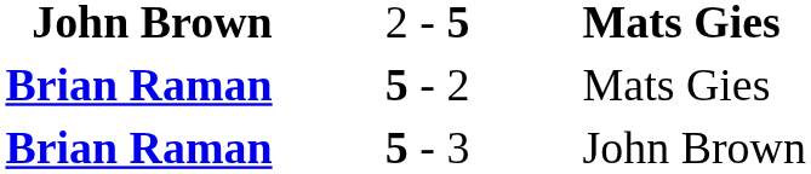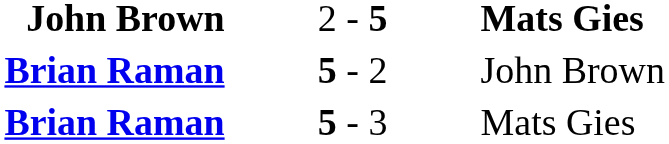 <table style="text-align:center">
 <tr>
 <th width=223></th>
 <th width=100></th>
 <th width=223></th>
 </tr>
 <tr>
 <td align=right><strong>John Brown </strong></td>
 <td>2 - <strong>5</strong></td>
 <td align=left> <strong>Mats Gies</strong></td>
 </tr>
 <tr>
 <td align=right><strong><a href='#'>Brian Raman</a></strong> </td>
 <td><strong>5</strong> - 2</td>
-<td align=left> Mats Gies</td>
+<td align=left> John Brown</td>
 </tr>
 <tr>
 <td align=right><strong><a href='#'>Brian Raman</a></strong> </td>
 <td><strong>5</strong> - 3</td>
-<td align=left> John Brown</td>
+<td align=left> Mats Gies</td>
 </tr>
 </table>
